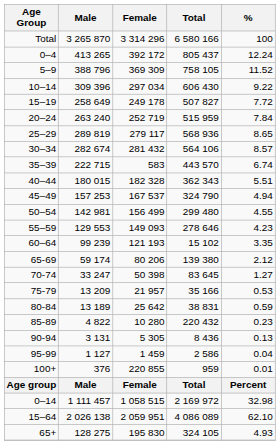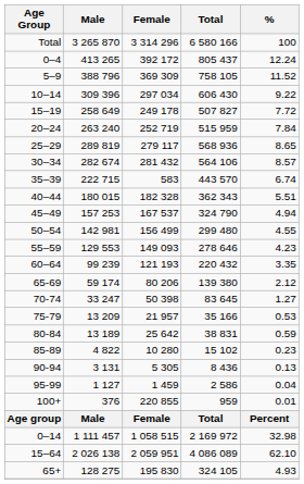 <table class="wikitable">
 <tr>
 <th width="80pt">Age Group</th>
 <th width="80pt">Male</th>
 <th width="80pt">Female</th>
 <th width="80pt">Total</th>
 <th width="80pt">%</th>
 </tr>
 <tr>
 <td align="right">Total</td>
 <td align="right">3 265 870</td>
 <td align="right">3 314 296</td>
 <td align="right">6 580 166</td>
 <td align="right">100</td>
 </tr>
 <tr>
 <td align="right">0–4</td>
 <td align="right">413 265</td>
 <td align="right">392 172</td>
 <td align="right">805 437</td>
 <td align="right">12.24</td>
 </tr>
 <tr>
 <td align="right">5–9</td>
 <td align="right">388 796</td>
 <td align="right">369 309</td>
 <td align="right">758 105</td>
 <td align="right">11.52</td>
 </tr>
 <tr>
 <td align="right">10–14</td>
 <td align="right">309 396</td>
 <td align="right">297 034</td>
 <td align="right">606 430</td>
 <td align="right">9.22</td>
 </tr>
 <tr>
 <td align="right">15–19</td>
 <td align="right">258 649</td>
 <td align="right">249 178</td>
 <td align="right">507 827</td>
 <td align="right">7.72</td>
 </tr>
 <tr>
 <td align="right">20–24</td>
 <td align="right">263 240</td>
 <td align="right">252 719</td>
 <td align="right">515 959</td>
 <td align="right">7.84</td>
 </tr>
 <tr>
 <td align="right">25–29</td>
 <td align="right">289 819</td>
 <td align="right">279 117</td>
 <td align="right">568 936</td>
 <td align="right">8.65</td>
 </tr>
 <tr>
 <td align="right">30–34</td>
 <td align="right">282 674</td>
 <td align="right">281 432</td>
 <td align="right">564 106</td>
 <td align="right">8.57</td>
 </tr>
 <tr>
 <td align="right">35–39</td>
 <td align="right">222 715</td>
 <td align="right">583</td>
 <td align="right">443 570</td>
 <td align="right">6.74</td>
 </tr>
 <tr>
 <td align="right">40–44</td>
 <td align="right">180 015</td>
 <td align="right">182 328</td>
 <td align="right">362 343</td>
 <td align="right">5.51</td>
 </tr>
 <tr>
 <td align="right">45–49</td>
 <td align="right">157 253</td>
 <td align="right">167 537</td>
 <td align="right">324 790</td>
 <td align="right">4.94</td>
 </tr>
 <tr>
 <td align="right">50–54</td>
 <td align="right">142 981</td>
 <td align="right">156 499</td>
 <td align="right">299 480</td>
 <td align="right">4.55</td>
 </tr>
 <tr>
 <td align="right">55–59</td>
 <td align="right">129 553</td>
 <td align="right">149 093</td>
 <td align="right">278 646</td>
 <td align="right">4.23</td>
 </tr>
 <tr>
 <td align="right">60–64</td>
 <td align="right">99 239</td>
 <td align="right">121 193</td>
-<td align="right">15 102</td>
+<td align="right">220 432</td>
 <td align="right">3.35</td>
 </tr>
 <tr>
 <td align="right">65-69</td>
 <td align="right">59 174</td>
 <td align="right">80 206</td>
 <td align="right">139 380</td>
 <td align="right">2.12</td>
 </tr>
 <tr>
 <td align="right">70-74</td>
 <td align="right">33 247</td>
 <td align="right">50 398</td>
 <td align="right">83 645</td>
 <td align="right">1.27</td>
 </tr>
 <tr>
 <td align="right">75-79</td>
 <td align="right">13 209</td>
 <td align="right">21 957</td>
 <td align="right">35 166</td>
 <td align="right">0.53</td>
 </tr>
 <tr>
 <td align="right">80-84</td>
 <td align="right">13 189</td>
 <td align="right">25 642</td>
 <td align="right">38 831</td>
 <td align="right">0.59</td>
 </tr>
 <tr>
 <td align="right">85-89</td>
 <td align="right">4 822</td>
 <td align="right">10 280</td>
-<td align="right">220 432</td>
+<td align="right">15 102</td>
 <td align="right">0.23</td>
 </tr>
 <tr>
 <td align="right">90-94</td>
 <td align="right">3 131</td>
 <td align="right">5 305</td>
 <td align="right">8 436</td>
 <td align="right">0.13</td>
 </tr>
 <tr>
 <td align="right">95-99</td>
 <td align="right">1 127</td>
 <td align="right">1 459</td>
 <td align="right">2 586</td>
 <td align="right">0.04</td>
 </tr>
 <tr>
 <td align="right">100+</td>
 <td align="right">376</td>
 <td align="right">220 855</td>
 <td align="right">959</td>
 <td align="right">0.01</td>
 </tr>
 <tr>
 <th width="50">Age group</th>
 <th width="80pt">Male</th>
 <th width="80">Female</th>
 <th width="80">Total</th>
 <th width="50">Percent</th>
 </tr>
 <tr>
 <td align="right">0–14</td>
 <td align="right">1 111 457</td>
 <td align="right">1 058 515</td>
 <td align="right">2 169 972</td>
 <td align="right">32.98</td>
 </tr>
 <tr>
 <td align="right">15–64</td>
 <td align="right">2 026 138</td>
 <td align="right">2 059 951</td>
 <td align="right">4 086 089</td>
 <td align="right">62.10</td>
 </tr>
 <tr>
 <td align="right">65+</td>
 <td align="right">128 275</td>
 <td align="right">195 830</td>
 <td align="right">324 105</td>
 <td align="right">4.93</td>
 </tr>
 <tr>
 </tr>
 </table>
